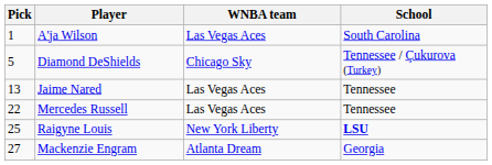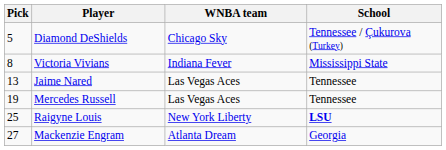 <table class="wikitable">
 <tr>
 <th width=30>Pick</th>
 <th width=333>Player</th>
 <th width=383>WNBA team</th>
 <th width=333>School</th>
 </tr>
 <tr>
-<td>1</td>
-<td><a href='#'>A'ja Wilson</a></td>
-<td><a href='#'>Las Vegas Aces</a></td>
-<td><a href='#'>South Carolina</a></td>
-</tr>
-<tr>
 <td>5</td>
 <td><a href='#'>Diamond DeShields</a></td>
 <td><a href='#'>Chicago Sky</a></td>
 <td><a href='#'>Tennessee</a> / <a href='#'>Çukurova</a> <small>(<a href='#'>Turkey</a>)</small></td>
+</tr>
+<tr>
+<td>8</td>
+<td><a href='#'>Victoria Vivians</a></td>
+<td><a href='#'>Indiana Fever</a></td>
+<td><a href='#'>Mississippi State</a></td>
 </tr>
 <tr>
 <td>13</td>
 <td><a href='#'>Jaime Nared</a></td>
 <td>Las Vegas Aces</td>
 <td>Tennessee</td>
 </tr>
 <tr>
-<td>22</td>
+<td>19</td>
 <td><a href='#'>Mercedes Russell</a></td>
 <td>Las Vegas Aces</td>
 <td>Tennessee</td>
 </tr>
 <tr>
 <td>25</td>
 <td><a href='#'>Raigyne Louis</a></td>
 <td><a href='#'>New York Liberty</a></td>
 <td><strong><a href='#'>LSU</a></strong></td>
 </tr>
 <tr>
 <td>27</td>
 <td><a href='#'>Mackenzie Engram</a></td>
 <td><a href='#'>Atlanta Dream</a></td>
 <td><a href='#'>Georgia</a></td>
 </tr>
 </table>
